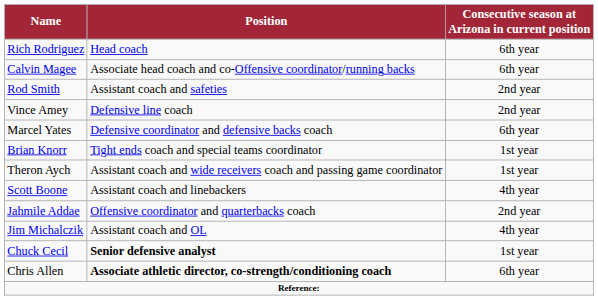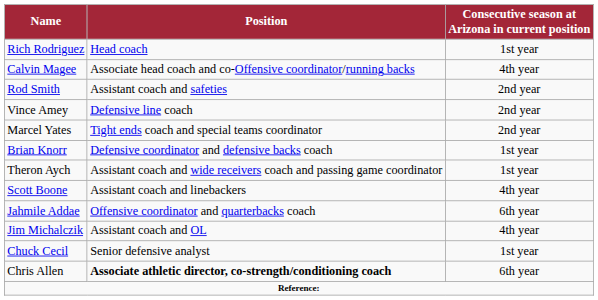 <table class="wikitable" style="font-size:90%;">
 <tr>
 <th style="background:#A32638;color:white;">Name</th>
 <th style="background:#A32638;color:white;">Position</th>
 <th style="background:#A32638;color:white;">Consecutive season at<br>Arizona in current position</th>
 </tr>
 <tr>
 <td><a href='#'>Rich Rodriguez</a></td>
 <td><a href='#'>Head coach</a></td>
-<td align=center>6th year</td>
+<td align=center>1st year</td>
 </tr>
 <tr>
 <td><a href='#'>Calvin Magee</a></td>
 <td>Associate head coach and co-<a href='#'>Offensive coordinator</a>/<a href='#'>running backs</a></td>
-<td align=center>6th year</td>
+<td align=center>4th year</td>
 </tr>
 <tr>
 <td><a href='#'>Rod Smith</a></td>
 <td>Assistant coach and <a href='#'>safeties</a></td>
 <td align=center>2nd year</td>
 </tr>
 <tr>
 <td>Vince Amey</td>
 <td><a href='#'>Defensive line</a> coach</td>
 <td align=center>2nd year</td>
 </tr>
 <tr>
 <td>Marcel Yates</td>
-<td><a href='#'>Defensive coordinator</a> and <a href='#'>defensive backs</a> coach</td>
-<td align=center>6th year</td>
+<td><a href='#'>Tight ends</a> coach and special teams coordinator</td>
+<td align=center>2nd year</td>
 </tr>
 <tr>
 <td><a href='#'>Brian Knorr</a></td>
-<td><a href='#'>Tight ends</a> coach and special teams coordinator</td>
+<td><a href='#'>Defensive coordinator</a> and <a href='#'>defensive backs</a> coach</td>
 <td align=center>1st year</td>
 </tr>
 <tr>
 <td>Theron Aych</td>
 <td>Assistant coach and <a href='#'>wide receivers</a> coach and passing game coordinator</td>
 <td align=center>1st year</td>
 </tr>
 <tr>
 <td><a href='#'>Scott Boone</a></td>
 <td>Assistant coach and linebackers</td>
 <td align=center>4th year</td>
 </tr>
 <tr>
 <td><a href='#'>Jahmile Addae</a></td>
 <td><a href='#'>Offensive coordinator</a> and <a href='#'>quarterbacks</a> coach</td>
-<td align=center>2nd year</td>
+<td align=center>6th year</td>
 </tr>
 <tr>
 <td><a href='#'>Jim Michalczik</a></td>
 <td>Assistant coach and <a href='#'>OL</a></td>
 <td align=center>4th year</td>
 </tr>
 <tr>
 <td><a href='#'>Chuck Cecil</a></td>
-<td><strong>Senior defensive analyst</strong></td>
+<td>Senior defensive analyst</td>
 <td align=center>1st year</td>
 </tr>
 <tr>
 <td>Chris Allen</td>
 <td><strong>Associate athletic director, co-strength/conditioning coach</strong></td>
 <td align=center>6th year</td>
 </tr>
 <tr>
 <td colspan="4"  style="font-size:8pt; text-align:center;"><strong>Reference:</strong></td>
 </tr>
 </table>
